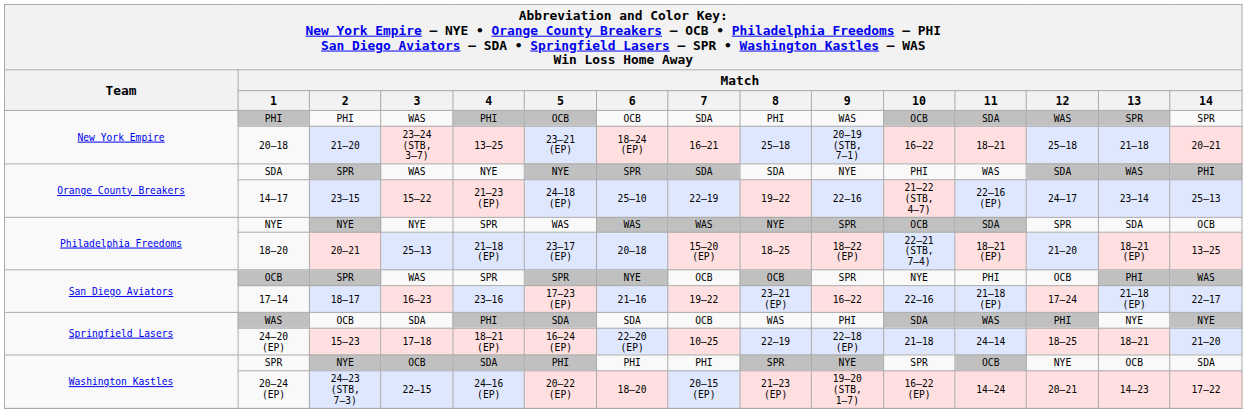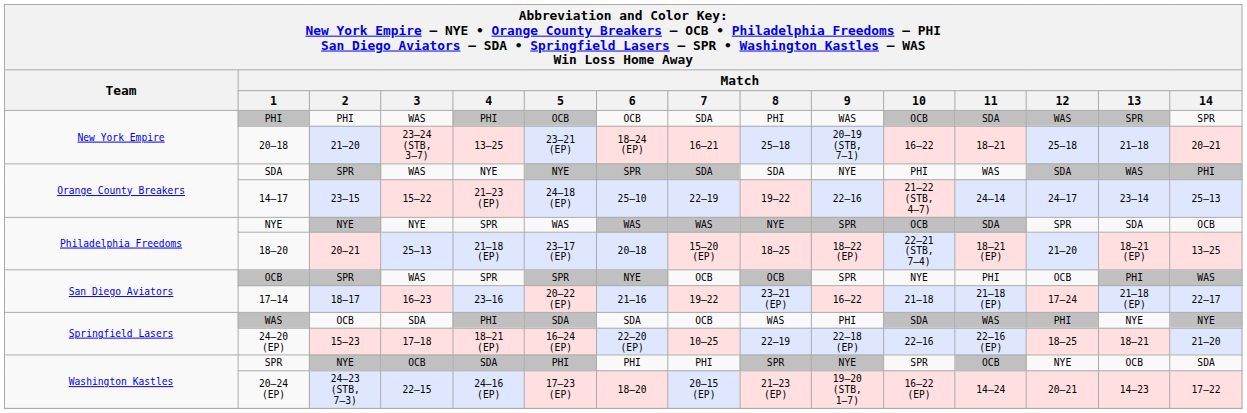 <table class="wikitable" style="text-align:center;width=100%">
 <tr>
 <th colspan="15">Abbreviation and Color Key:<br><a href='#'>New York Empire</a> – NYE • <a href='#'>Orange County Breakers</a> – OCB • <a href='#'>Philadelphia Freedoms</a> – PHI<br><a href='#'>San Diego Aviators</a> – SDA • <a href='#'>Springfield Lasers</a> – SPR • <a href='#'>Washington Kastles</a> – WAS<br><span>Win</span>  <span>Loss</span>  <span>Home</span>  <span>Away</span></th>
 </tr>
 <tr>
 <th width="10.4%" rowspan="2">Team</th>
 <th width="89.6%" colspan="14">Match</th>
 </tr>
 <tr style="background-color:#CCCCCC; font-size: 90%">
 <th width="3.2%">1</th>
 <th width="3.2%">2</th>
 <th width="3.2%">3</th>
 <th width="3.2%">4</th>
 <th width="3.2%">5</th>
 <th width="3.2%">6</th>
 <th width="3.2%">7</th>
 <th width="3.2%">8</th>
 <th width="3.2%">9</th>
 <th width="3.2%">10</th>
 <th width="3.2%">11</th>
 <th width="3.2%">12</th>
 <th width="3.2%">13</th>
 <th width="3.2%">14<br></th>
 </tr>
 <tr style="font-size: 75%">
 <td rowspan="2"><a href='#'>New York Empire</a></td>
 <td bgcolor=#C0C0C0>PHI</td>
 <td>PHI</td>
 <td>WAS</td>
 <td bgcolor=#C0C0C0>PHI</td>
 <td bgcolor=#C0C0C0>OCB</td>
 <td>OCB</td>
 <td>SDA</td>
 <td>PHI</td>
 <td>WAS</td>
 <td bgcolor=#C0C0C0>OCB</td>
 <td bgcolor=#C0C0C0>SDA</td>
 <td bgcolor=#C0C0C0>WAS</td>
 <td bgcolor=#C0C0C0>SPR</td>
 <td>SPR</td>
 </tr>
 <tr style="font-size: 75%">
 <td>20–18</td>
 <td bgcolor=#DFE7FF>21–20</td>
 <td bgcolor=#FFDFDF>23–24<br>(STB,<br>3–7)</td>
 <td bgcolor=#FFDFDF>13–25</td>
 <td bgcolor=#DFE7FF>23–21<br>(EP)</td>
 <td bgcolor=#FFDFDF>18–24<br>(EP)</td>
 <td bgcolor=#FFDFDF>16–21</td>
 <td bgcolor=#DFE7FF>25–18</td>
 <td bgcolor=#DFE7FF>20–19<br>(STB,<br>7–1)</td>
 <td bgcolor=#FFDFDF>16–22</td>
 <td bgcolor=#FFDFDF>18–21</td>
 <td bgcolor=#DFE7FF>25–18</td>
 <td bgcolor=#DFE7FF>21–18</td>
 <td bgcolor=#FFDFDF>20–21</td>
 </tr>
 <tr style="font-size: 75%">
 <td rowspan="2"><a href='#'>Orange County Breakers</a></td>
 <td>SDA</td>
 <td bgcolor=#C0C0C0>SPR</td>
 <td>WAS</td>
 <td>NYE</td>
 <td bgcolor=#C0C0C0>NYE</td>
 <td bgcolor=#C0C0C0>SPR</td>
 <td bgcolor=#C0C0C0>SDA</td>
 <td>SDA</td>
 <td>NYE</td>
 <td>PHI</td>
 <td>WAS</td>
 <td bgcolor=#C0C0C0>SDA</td>
 <td bgcolor=#C0C0C0>WAS</td>
 <td bgcolor=#C0C0C0>PHI</td>
 </tr>
 <tr style="font-size: 75%">
 <td>14–17</td>
 <td bgcolor=#DFE7FF>23–15</td>
 <td bgcolor=#FFDFDF>15–22</td>
 <td bgcolor=#FFDFDF>21–23<br>(EP)</td>
 <td bgcolor=#DFE7FF>24–18<br>(EP)</td>
 <td bgcolor=#DFE7FF>25–10</td>
 <td bgcolor=#DFE7FF>22–19</td>
 <td bgcolor=#FFDFDF>19–22</td>
 <td bgcolor=#DFE7FF>22–16</td>
 <td bgcolor=#FFDFDF>21–22<br>(STB,<br>4–7)</td>
-<td bgcolor=#DFE7FF>22–16<br>(EP)</td>
+<td bgcolor=#DFE7FF>24–14</td>
 <td bgcolor=#DFE7FF>24–17</td>
 <td bgcolor=#DFE7FF>23–14</td>
 <td bgcolor=#DFE7FF>25–13</td>
 </tr>
 <tr style="font-size: 75%">
 <td rowspan="2"><a href='#'>Philadelphia Freedoms</a></td>
 <td>NYE</td>
 <td bgcolor=#C0C0C0>NYE</td>
 <td>NYE</td>
 <td>SPR</td>
 <td>WAS</td>
 <td bgcolor=#C0C0C0>WAS</td>
 <td bgcolor=#C0C0C0>WAS</td>
 <td bgcolor=#C0C0C0>NYE</td>
 <td bgcolor=#C0C0C0>SPR</td>
 <td bgcolor=#C0C0C0>OCB</td>
 <td bgcolor=#C0C0C0>SDA</td>
 <td>SPR</td>
 <td>SDA</td>
 <td>OCB</td>
 </tr>
 <tr style="font-size: 75%">
 <td>18–20</td>
 <td bgcolor=#FFDFDF>20–21</td>
 <td bgcolor=#DFE7FF>25–13</td>
 <td bgcolor=#DFE7FF>21–18<br>(EP)</td>
 <td bgcolor=#DFE7FF>23–17<br>(EP)</td>
 <td bgcolor=#DFE7FF>20–18</td>
 <td bgcolor=#FFDFDF>15–20<br>(EP)</td>
 <td bgcolor=#FFDFDF>18–25</td>
 <td bgcolor=#FFDFDF>18–22<br>(EP)</td>
 <td bgcolor=#DFE7FF>22–21<br>(STB,<br>7–4)</td>
 <td bgcolor=#FFDFDF>18–21<br>(EP)</td>
 <td bgcolor=#DFE7FF>21–20</td>
 <td bgcolor=#FFDFDF>18–21<br>(EP)</td>
 <td bgcolor=#FFDFDF>13–25</td>
 </tr>
 <tr style="font-size: 75%">
 <td rowspan="2"><a href='#'>San Diego Aviators</a></td>
 <td bgcolor=#C0C0C0>OCB</td>
 <td bgcolor=#C0C0C0>SPR</td>
 <td>WAS</td>
 <td>SPR</td>
 <td bgcolor=#C0C0C0>SPR</td>
 <td bgcolor=#C0C0C0>NYE</td>
 <td>OCB</td>
 <td bgcolor=#C0C0C0>OCB</td>
 <td>SPR</td>
 <td>NYE</td>
 <td>PHI</td>
 <td>OCB</td>
 <td bgcolor=#C0C0C0>PHI</td>
 <td bgcolor=#C0C0C0>WAS</td>
 </tr>
 <tr style="font-size: 75%">
 <td>17–14</td>
 <td bgcolor=#DFE7FF>18–17</td>
 <td bgcolor=#FFDFDF>16–23</td>
 <td bgcolor=#DFE7FF>23–16</td>
-<td bgcolor=#FFDFDF>17–23<br>(EP)</td>
+<td bgcolor=#FFDFDF>20–22<br>(EP)</td>
 <td bgcolor=#DFE7FF>21–16</td>
 <td bgcolor=#FFDFDF>19–22</td>
 <td bgcolor=#DFE7FF>23–21<br>(EP)</td>
 <td bgcolor=#FFDFDF>16–22</td>
-<td bgcolor=#DFE7FF>22–16</td>
+<td bgcolor=#DFE7FF>21–18</td>
 <td bgcolor=#DFE7FF>21–18<br>(EP)</td>
 <td bgcolor=#FFDFDF>17–24</td>
 <td bgcolor=#DFE7FF>21–18<br>(EP)</td>
 <td bgcolor=#DFE7FF>22–17</td>
 </tr>
 <tr style="font-size: 75%">
 <td rowspan="2"><a href='#'>Springfield Lasers</a></td>
 <td bgcolor=#C0C0C0>WAS</td>
 <td>OCB</td>
 <td>SDA</td>
 <td bgcolor=#C0C0C0>PHI</td>
 <td bgcolor=#C0C0C0>SDA</td>
 <td>SDA</td>
 <td>OCB</td>
 <td>WAS</td>
 <td>PHI</td>
 <td bgcolor=#C0C0C0>SDA</td>
 <td bgcolor=#C0C0C0>WAS</td>
 <td bgcolor=#C0C0C0>PHI</td>
 <td>NYE</td>
 <td bgcolor=#C0C0C0>NYE</td>
 </tr>
 <tr style="font-size: 75%">
 <td>24–20<br>(EP)</td>
 <td bgcolor=#FFDFDF>15–23</td>
 <td bgcolor=#FFDFDF>17–18</td>
 <td bgcolor=#FFDFDF>18–21<br>(EP)</td>
 <td bgcolor=#FFDFDF>16–24<br>(EP)</td>
 <td bgcolor=#DFE7FF>22–20<br>(EP)</td>
 <td bgcolor=#FFDFDF>10–25</td>
 <td bgcolor=#DFE7FF>22–19</td>
 <td bgcolor=#DFE7FF>22–18<br>(EP)</td>
-<td bgcolor=#DFE7FF>21–18</td>
-<td bgcolor=#DFE7FF>24–14</td>
+<td bgcolor=#DFE7FF>22–16</td>
+<td bgcolor=#DFE7FF>22–16<br>(EP)</td>
 <td bgcolor=#FFDFDF>18–25</td>
 <td bgcolor=#FFDFDF>18–21</td>
 <td bgcolor=#DFE7FF>21–20</td>
 </tr>
 <tr style="font-size: 75%">
 <td rowspan="2"><a href='#'>Washington Kastles</a></td>
 <td>SPR</td>
 <td bgcolor=#C0C0C0>NYE</td>
 <td bgcolor=#C0C0C0>OCB</td>
 <td bgcolor=#C0C0C0>SDA</td>
 <td bgcolor=#C0C0C0>PHI</td>
 <td>PHI</td>
 <td>PHI</td>
 <td bgcolor=#C0C0C0>SPR</td>
 <td bgcolor=#C0C0C0>NYE</td>
 <td>SPR</td>
 <td bgcolor=#C0C0C0>OCB</td>
 <td>NYE</td>
 <td>OCB</td>
 <td>SDA</td>
 </tr>
 <tr style="font-size: 75%">
 <td>20–24<br>(EP)</td>
 <td bgcolor=#DFE7FF>24–23<br>(STB,<br>7–3)</td>
 <td bgcolor=#DFE7FF>22–15</td>
 <td bgcolor=#DFE7FF>24–16<br>(EP)</td>
-<td bgcolor=#FFDFDF>20–22<br>(EP)</td>
+<td bgcolor=#FFDFDF>17–23<br>(EP)</td>
 <td bgcolor=#FFDFDF>18–20</td>
 <td bgcolor=#DFE7FF>20–15<br>(EP)</td>
 <td bgcolor=#FFDFDF>21–23<br>(EP)</td>
 <td bgcolor=#FFDFDF>19–20<br>(STB,<br>1–7)</td>
 <td bgcolor=#FFDFDF>16–22<br>(EP)</td>
 <td bgcolor=#FFDFDF>14–24</td>
 <td bgcolor=#FFDFDF>20–21</td>
 <td bgcolor=#FFDFDF>14–23</td>
 <td bgcolor=#FFDFDF>17–22</td>
 </tr>
 <tr style="font-size: 75%">
 </tr>
 </table>
